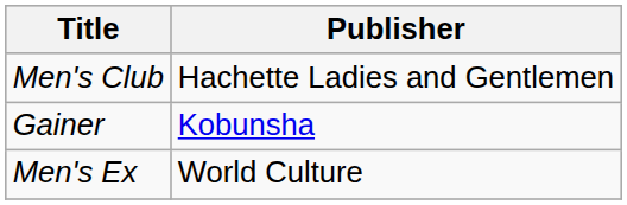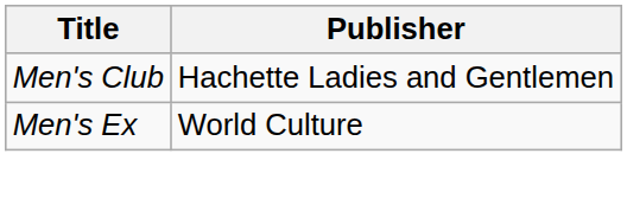 <table class="wikitable">
 <tr>
 <th>Title</th>
 <th>Publisher</th>
 </tr>
 <tr>
 <td><em>Men's Club</em></td>
 <td>Hachette Ladies and Gentlemen</td>
 </tr>
 <tr>
-<td><em>Gainer</em></td>
-<td><a href='#'>Kobunsha</a></td>
-</tr>
-<tr>
 <td><em>Men's Ex</em></td>
 <td>World Culture</td>
 </tr>
 </table>
